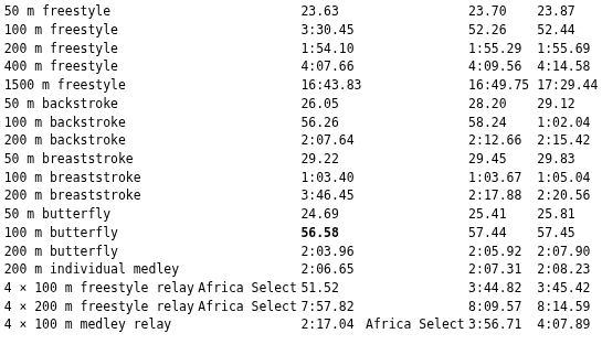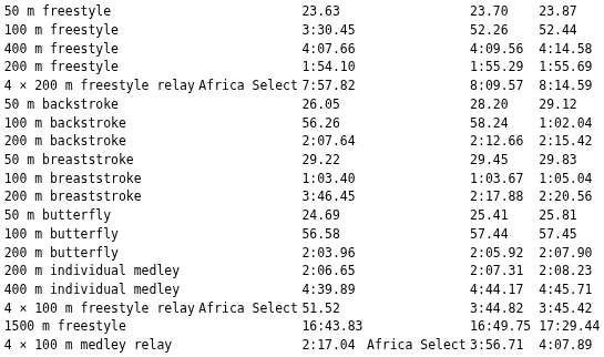 <table>
 <tr>
 <td>50 m freestyle</td>
 <td></td>
 <td>23.63</td>
 <td></td>
 <td>23.70</td>
 <td></td>
 <td>23.87</td>
 </tr>
 <tr>
 <td>100 m freestyle</td>
 <td></td>
 <td>3:30.45</td>
 <td></td>
 <td>52.26</td>
 <td></td>
 <td>52.44</td>
 </tr>
 <tr>
+<td>400 m freestyle</td>
+<td></td>
+<td>4:07.66</td>
+<td></td>
+<td>4:09.56</td>
+<td></td>
+<td>4:14.58</td>
+</tr>
+<tr>
 <td>200 m freestyle</td>
 <td></td>
 <td>1:54.10</td>
 <td></td>
 <td>1:55.29</td>
 <td></td>
 <td>1:55.69</td>
 </tr>
 <tr>
-<td>400 m freestyle</td>
+<td>4 × 200 m freestyle relay</td>
+<td> Africa Select</td>
+<td>7:57.82</td>
 <td></td>
-<td>4:07.66</td>
+<td>8:09.57</td>
 <td></td>
-<td>4:09.56</td>
-<td></td>
-<td>4:14.58</td>
-</tr>
-<tr>
-<td>1500 m freestyle</td>
-<td></td>
-<td>16:43.83</td>
-<td></td>
-<td>16:49.75</td>
-<td></td>
-<td>17:29.44</td>
+<td>8:14.59</td>
 </tr>
 <tr>
 <td>50 m backstroke</td>
 <td></td>
 <td>26.05</td>
 <td></td>
 <td>28.20</td>
 <td></td>
 <td>29.12</td>
 </tr>
 <tr>
 <td>100 m backstroke</td>
 <td></td>
 <td>56.26</td>
 <td></td>
 <td>58.24</td>
 <td></td>
 <td>1:02.04</td>
 </tr>
 <tr>
 <td>200 m backstroke</td>
 <td></td>
 <td>2:07.64</td>
 <td></td>
 <td>2:12.66</td>
 <td></td>
 <td>2:15.42</td>
 </tr>
 <tr>
 <td>50 m breaststroke</td>
 <td></td>
 <td>29.22</td>
 <td></td>
 <td>29.45</td>
 <td></td>
 <td>29.83</td>
 </tr>
 <tr>
 <td>100 m breaststroke</td>
 <td></td>
 <td>1:03.40</td>
 <td></td>
 <td>1:03.67</td>
 <td></td>
 <td>1:05.04</td>
 </tr>
 <tr>
 <td>200 m breaststroke</td>
 <td></td>
 <td>3:46.45</td>
 <td></td>
 <td>2:17.88</td>
 <td></td>
 <td>2:20.56</td>
 </tr>
 <tr>
 <td>50 m butterfly</td>
 <td></td>
 <td>24.69</td>
 <td></td>
 <td>25.41</td>
 <td></td>
 <td>25.81</td>
 </tr>
 <tr>
 <td>100 m butterfly</td>
 <td></td>
-<td><strong>56.58</strong></td>
+<td>56.58</td>
 <td></td>
 <td>57.44</td>
 <td></td>
 <td>57.45</td>
 </tr>
 <tr>
 <td>200 m butterfly</td>
 <td></td>
 <td>2:03.96</td>
 <td></td>
 <td>2:05.92</td>
 <td></td>
 <td>2:07.90</td>
 </tr>
 <tr>
 <td>200 m individual medley</td>
 <td></td>
 <td>2:06.65</td>
 <td></td>
 <td>2:07.31</td>
 <td></td>
 <td>2:08.23</td>
 </tr>
 <tr>
+<td>400 m individual medley</td>
+<td></td>
+<td>4:39.89</td>
+<td></td>
+<td>4:44.17</td>
+<td></td>
+<td>4:45.71</td>
+</tr>
+<tr>
 <td>4 × 100 m freestyle relay</td>
 <td> Africa Select</td>
 <td>51.52</td>
 <td></td>
 <td>3:44.82</td>
 <td></td>
 <td>3:45.42</td>
 </tr>
 <tr>
-<td>4 × 200 m freestyle relay</td>
-<td> Africa Select</td>
-<td>7:57.82</td>
+<td>1500 m freestyle</td>
 <td></td>
-<td>8:09.57</td>
+<td>16:43.83</td>
 <td></td>
-<td>8:14.59</td>
+<td>16:49.75</td>
+<td></td>
+<td>17:29.44</td>
 </tr>
 <tr>
 <td>4 × 100 m medley relay</td>
 <td></td>
 <td>2:17.04</td>
 <td> Africa Select</td>
 <td>3:56.71</td>
 <td></td>
 <td>4:07.89</td>
 </tr>
 </table>
